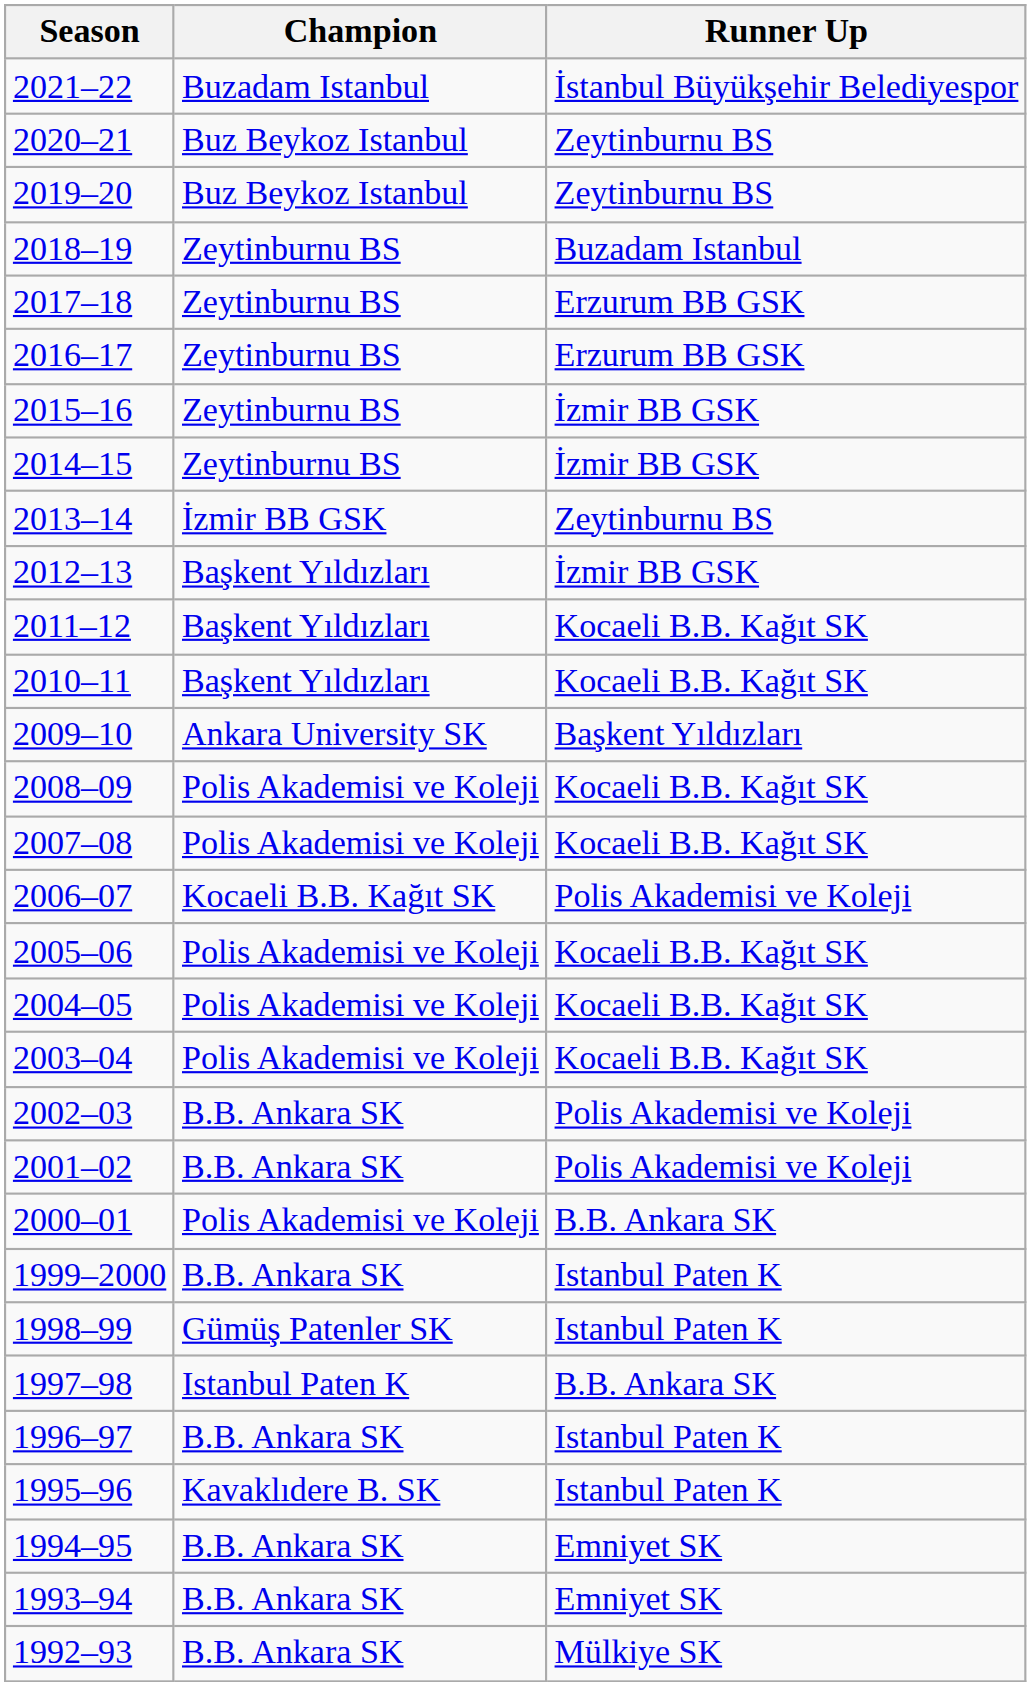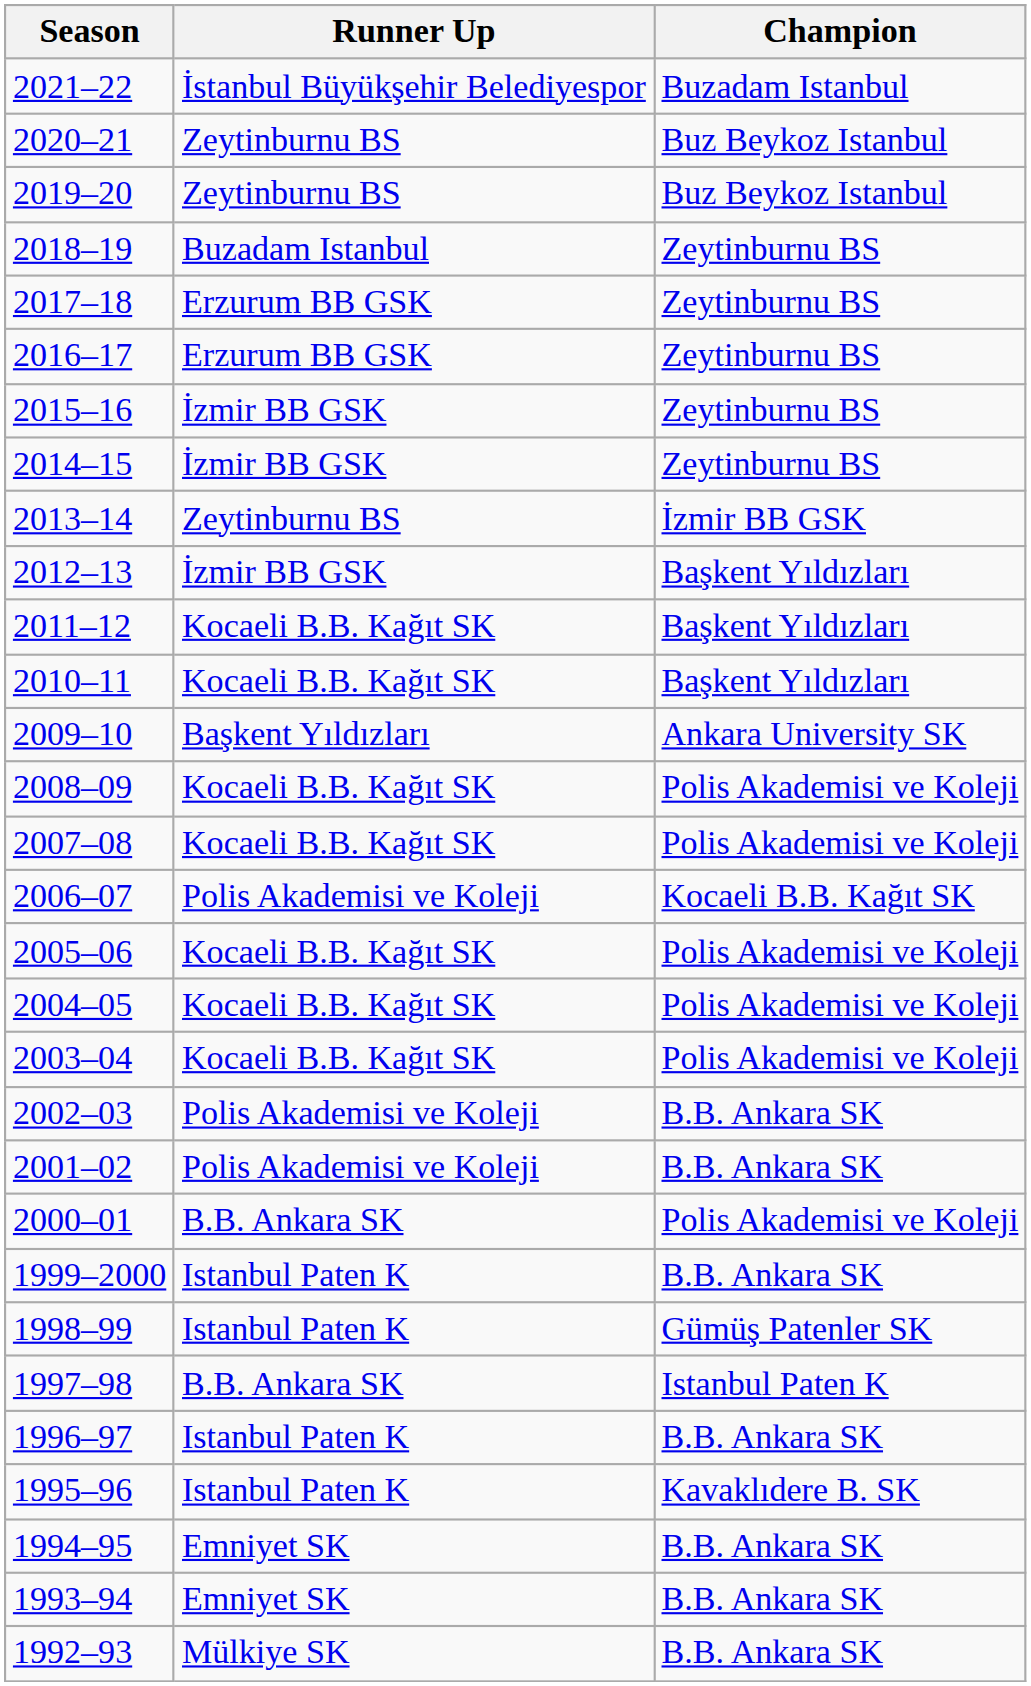 <table class="wikitable">
 <tr>
 <th>Season</th>
+<th>Runner Up</th>
 <th>Champion</th>
-<th>Runner Up</th>
 </tr>
 <tr>
 <td><a href='#'>2021–22</a></td>
+<td><a href='#'>İstanbul Büyükşehir Belediyespor</a></td>
 <td><a href='#'>Buzadam Istanbul</a></td>
-<td><a href='#'>İstanbul Büyükşehir Belediyespor</a></td>
 </tr>
 <tr>
 <td><a href='#'>2020–21</a></td>
+<td><a href='#'>Zeytinburnu BS</a></td>
 <td><a href='#'>Buz Beykoz Istanbul</a></td>
+</tr>
+<tr>
+<td><a href='#'>2019–20</a></td>
+<td><a href='#'>Zeytinburnu BS</a></td>
+<td><a href='#'>Buz Beykoz Istanbul</a></td>
+</tr>
+<tr>
+<td><a href='#'>2018–19</a></td>
+<td><a href='#'>Buzadam Istanbul</a></td>
 <td><a href='#'>Zeytinburnu BS</a></td>
 </tr>
 <tr>
-<td><a href='#'>2019–20</a></td>
-<td><a href='#'>Buz Beykoz Istanbul</a></td>
+<td><a href='#'>2017–18</a></td>
+<td><a href='#'>Erzurum BB GSK</a></td>
 <td><a href='#'>Zeytinburnu BS</a></td>
 </tr>
 <tr>
-<td><a href='#'>2018–19</a></td>
+<td><a href='#'>2016–17</a></td>
+<td><a href='#'>Erzurum BB GSK</a></td>
 <td><a href='#'>Zeytinburnu BS</a></td>
-<td><a href='#'>Buzadam Istanbul</a></td>
-</tr>
-<tr>
-<td><a href='#'>2017–18</a></td>
-<td><a href='#'>Zeytinburnu BS</a></td>
-<td><a href='#'>Erzurum BB GSK</a></td>
-</tr>
-<tr>
-<td><a href='#'>2016–17</a></td>
-<td><a href='#'>Zeytinburnu BS</a></td>
-<td><a href='#'>Erzurum BB GSK</a></td>
 </tr>
 <tr>
 <td><a href='#'>2015–16</a></td>
+<td><a href='#'>İzmir BB GSK</a></td>
+<td><a href='#'>Zeytinburnu BS</a></td>
+</tr>
+<tr>
+<td><a href='#'>2014–15</a></td>
+<td><a href='#'>İzmir BB GSK</a></td>
+<td><a href='#'>Zeytinburnu BS</a></td>
+</tr>
+<tr>
+<td><a href='#'>2013–14</a></td>
 <td><a href='#'>Zeytinburnu BS</a></td>
 <td><a href='#'>İzmir BB GSK</a></td>
 </tr>
 <tr>
-<td><a href='#'>2014–15</a></td>
-<td><a href='#'>Zeytinburnu BS</a></td>
+<td><a href='#'>2012–13</a></td>
 <td><a href='#'>İzmir BB GSK</a></td>
-</tr>
-<tr>
-<td><a href='#'>2013–14</a></td>
-<td><a href='#'>İzmir BB GSK</a></td>
-<td><a href='#'>Zeytinburnu BS</a></td>
-</tr>
-<tr>
-<td><a href='#'>2012–13</a></td>
 <td><a href='#'>Başkent Yıldızları</a></td>
-<td><a href='#'>İzmir BB GSK</a></td>
 </tr>
 <tr>
 <td><a href='#'>2011–12</a></td>
+<td><a href='#'>Kocaeli B.B. Kağıt SK</a></td>
 <td><a href='#'>Başkent Yıldızları</a></td>
-<td><a href='#'>Kocaeli B.B. Kağıt SK</a></td>
 </tr>
 <tr>
 <td><a href='#'>2010–11</a></td>
+<td><a href='#'>Kocaeli B.B. Kağıt SK</a></td>
 <td><a href='#'>Başkent Yıldızları</a></td>
-<td><a href='#'>Kocaeli B.B. Kağıt SK</a></td>
 </tr>
 <tr>
 <td><a href='#'>2009–10</a></td>
+<td><a href='#'>Başkent Yıldızları</a></td>
 <td><a href='#'>Ankara University SK</a></td>
-<td><a href='#'>Başkent Yıldızları</a></td>
 </tr>
 <tr>
 <td><a href='#'>2008–09</a></td>
+<td><a href='#'>Kocaeli B.B. Kağıt SK</a></td>
+<td><a href='#'>Polis Akademisi ve Koleji</a></td>
+</tr>
+<tr>
+<td><a href='#'>2007–08</a></td>
+<td><a href='#'>Kocaeli B.B. Kağıt SK</a></td>
+<td><a href='#'>Polis Akademisi ve Koleji</a></td>
+</tr>
+<tr>
+<td><a href='#'>2006–07</a></td>
 <td><a href='#'>Polis Akademisi ve Koleji</a></td>
 <td><a href='#'>Kocaeli B.B. Kağıt SK</a></td>
 </tr>
 <tr>
-<td><a href='#'>2007–08</a></td>
-<td><a href='#'>Polis Akademisi ve Koleji</a></td>
-<td><a href='#'>Kocaeli B.B. Kağıt SK</a></td>
-</tr>
-<tr>
-<td><a href='#'>2006–07</a></td>
+<td><a href='#'>2005–06</a></td>
 <td><a href='#'>Kocaeli B.B. Kağıt SK</a></td>
 <td><a href='#'>Polis Akademisi ve Koleji</a></td>
 </tr>
 <tr>
-<td><a href='#'>2005–06</a></td>
+<td><a href='#'>2004–05</a></td>
+<td><a href='#'>Kocaeli B.B. Kağıt SK</a></td>
 <td><a href='#'>Polis Akademisi ve Koleji</a></td>
-<td><a href='#'>Kocaeli B.B. Kağıt SK</a></td>
-</tr>
-<tr>
-<td><a href='#'>2004–05</a></td>
-<td><a href='#'>Polis Akademisi ve Koleji</a></td>
-<td><a href='#'>Kocaeli B.B. Kağıt SK</a></td>
 </tr>
 <tr>
 <td><a href='#'>2003–04</a></td>
+<td><a href='#'>Kocaeli B.B. Kağıt SK</a></td>
 <td><a href='#'>Polis Akademisi ve Koleji</a></td>
-<td><a href='#'>Kocaeli B.B. Kağıt SK</a></td>
 </tr>
 <tr>
 <td><a href='#'>2002–03</a></td>
+<td><a href='#'>Polis Akademisi ve Koleji</a></td>
+<td><a href='#'>B.B. Ankara SK</a></td>
+</tr>
+<tr>
+<td><a href='#'>2001–02</a></td>
+<td><a href='#'>Polis Akademisi ve Koleji</a></td>
+<td><a href='#'>B.B. Ankara SK</a></td>
+</tr>
+<tr>
+<td><a href='#'>2000–01</a></td>
 <td><a href='#'>B.B. Ankara SK</a></td>
 <td><a href='#'>Polis Akademisi ve Koleji</a></td>
 </tr>
 <tr>
-<td><a href='#'>2001–02</a></td>
-<td><a href='#'>B.B. Ankara SK</a></td>
-<td><a href='#'>Polis Akademisi ve Koleji</a></td>
-</tr>
-<tr>
-<td><a href='#'>2000–01</a></td>
-<td><a href='#'>Polis Akademisi ve Koleji</a></td>
+<td><a href='#'>1999–2000</a></td>
+<td><a href='#'>Istanbul Paten K</a></td>
 <td><a href='#'>B.B. Ankara SK</a></td>
 </tr>
 <tr>
-<td><a href='#'>1999–2000</a></td>
+<td><a href='#'>1998–99</a></td>
+<td><a href='#'>Istanbul Paten K</a></td>
+<td><a href='#'>Gümüş Patenler SK</a></td>
+</tr>
+<tr>
+<td><a href='#'>1997–98</a></td>
 <td><a href='#'>B.B. Ankara SK</a></td>
 <td><a href='#'>Istanbul Paten K</a></td>
 </tr>
 <tr>
-<td><a href='#'>1998–99</a></td>
-<td><a href='#'>Gümüş Patenler SK</a></td>
-<td><a href='#'>Istanbul Paten K</a></td>
-</tr>
-<tr>
-<td><a href='#'>1997–98</a></td>
+<td><a href='#'>1996–97</a></td>
 <td><a href='#'>Istanbul Paten K</a></td>
 <td><a href='#'>B.B. Ankara SK</a></td>
 </tr>
 <tr>
-<td><a href='#'>1996–97</a></td>
-<td><a href='#'>B.B. Ankara SK</a></td>
+<td><a href='#'>1995–96</a></td>
 <td><a href='#'>Istanbul Paten K</a></td>
-</tr>
-<tr>
-<td><a href='#'>1995–96</a></td>
 <td><a href='#'>Kavaklıdere B. SK</a></td>
-<td><a href='#'>Istanbul Paten K</a></td>
 </tr>
 <tr>
 <td><a href='#'>1994–95</a></td>
+<td><a href='#'>Emniyet SK</a></td>
 <td><a href='#'>B.B. Ankara SK</a></td>
-<td><a href='#'>Emniyet SK</a></td>
 </tr>
 <tr>
 <td><a href='#'>1993–94</a></td>
+<td><a href='#'>Emniyet SK</a></td>
 <td><a href='#'>B.B. Ankara SK</a></td>
-<td><a href='#'>Emniyet SK</a></td>
 </tr>
 <tr>
 <td><a href='#'>1992–93</a></td>
+<td><a href='#'>Mülkiye SK</a></td>
 <td><a href='#'>B.B. Ankara SK</a></td>
-<td><a href='#'>Mülkiye SK</a></td>
 </tr>
 </table>
